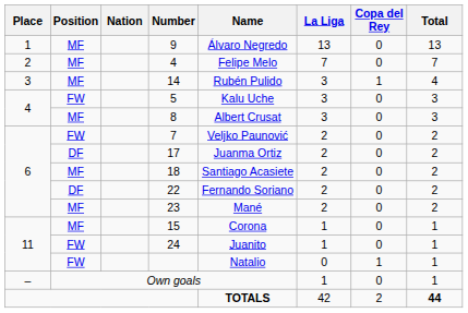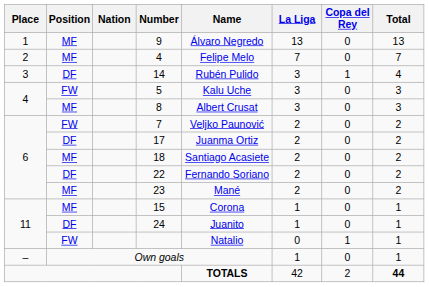 <table class="wikitable" style="font-size: 95%; text-align: center;">
 <tr>
 <th width=60>Place</th>
 <th width=60>Position</th>
 <th width=60>Nation</th>
 <th width=60>Number</th>
 <th width=150>Name</th>
 <th width=80><a href='#'>La Liga</a></th>
 <th width=80><a href='#'>Copa del Rey</a></th>
 <th width=80><strong>Total</strong></th>
 </tr>
 <tr>
 <td>1</td>
 <td><a href='#'>MF</a></td>
 <td></td>
 <td>9</td>
 <td><a href='#'>Álvaro Negredo</a></td>
 <td>13</td>
 <td>0</td>
 <td>13</td>
 </tr>
 <tr>
 <td>2</td>
 <td><a href='#'>MF</a></td>
 <td></td>
 <td>4</td>
 <td><a href='#'>Felipe Melo</a></td>
 <td>7</td>
 <td>0</td>
 <td>7</td>
 </tr>
 <tr>
 <td>3</td>
-<td><a href='#'>MF</a></td>
+<td><a href='#'>DF</a></td>
 <td></td>
 <td>14</td>
 <td><a href='#'>Rubén Pulido</a></td>
 <td>3</td>
 <td>1</td>
 <td>4</td>
 </tr>
 <tr>
 <td rowspan="2">4</td>
 <td><a href='#'>FW</a></td>
 <td></td>
 <td>5</td>
 <td><a href='#'>Kalu Uche</a></td>
 <td>3</td>
 <td>0</td>
 <td>3</td>
 </tr>
 <tr>
 <td><a href='#'>MF</a></td>
 <td></td>
 <td>8</td>
 <td><a href='#'>Albert Crusat</a></td>
 <td>3</td>
 <td>0</td>
 <td>3</td>
 </tr>
 <tr>
 <td rowspan="5">6</td>
 <td><a href='#'>FW</a></td>
 <td></td>
 <td>7</td>
 <td><a href='#'>Veljko Paunović</a></td>
 <td>2</td>
 <td>0</td>
 <td>2</td>
 </tr>
 <tr>
 <td><a href='#'>DF</a></td>
 <td></td>
 <td>17</td>
 <td><a href='#'>Juanma Ortiz</a></td>
 <td>2</td>
 <td>0</td>
 <td>2</td>
 </tr>
 <tr>
 <td><a href='#'>MF</a></td>
 <td></td>
 <td>18</td>
 <td><a href='#'>Santiago Acasiete</a></td>
 <td>2</td>
 <td>0</td>
 <td>2</td>
 </tr>
 <tr>
 <td><a href='#'>DF</a></td>
 <td></td>
 <td>22</td>
 <td><a href='#'>Fernando Soriano</a></td>
 <td>2</td>
 <td>0</td>
 <td>2</td>
 </tr>
 <tr>
 <td><a href='#'>MF</a></td>
 <td></td>
 <td>23</td>
 <td><a href='#'>Mané</a></td>
 <td>2</td>
 <td>0</td>
 <td>2</td>
 </tr>
 <tr>
 <td rowspan="3">11</td>
 <td><a href='#'>MF</a></td>
 <td></td>
 <td>15</td>
 <td><a href='#'>Corona</a></td>
 <td>1</td>
 <td>0</td>
 <td>1</td>
 </tr>
 <tr>
-<td><a href='#'>FW</a></td>
+<td><a href='#'>DF</a></td>
 <td></td>
 <td>24</td>
 <td><a href='#'>Juanito</a></td>
 <td>1</td>
 <td>0</td>
 <td>1</td>
 </tr>
 <tr>
 <td><a href='#'>FW</a></td>
 <td></td>
 <td></td>
 <td><a href='#'>Natalio</a></td>
 <td>0</td>
 <td>1</td>
 <td>1</td>
 </tr>
 <tr>
 <td>–</td>
 <td colspan="4"><em>Own goals</em></td>
 <td>1</td>
 <td>0</td>
 <td>1</td>
 </tr>
 <tr>
 <td colspan="4"></td>
 <td><strong>TOTALS</strong></td>
 <td>42</td>
 <td>2</td>
 <td><strong>44</strong></td>
 </tr>
 </table>
